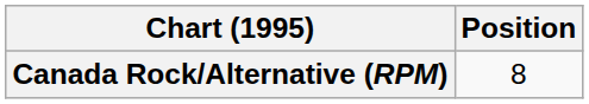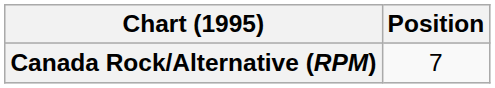 <table class="wikitable plainrowheaders">
 <tr>
 <th>Chart (1995)</th>
 <th>Position</th>
 </tr>
 <tr>
 <th scope="row">Canada Rock/Alternative (<em>RPM</em>)</th>
-<td align="center">8</td>
+<td align="center">7</td>
 </tr>
 </table>
